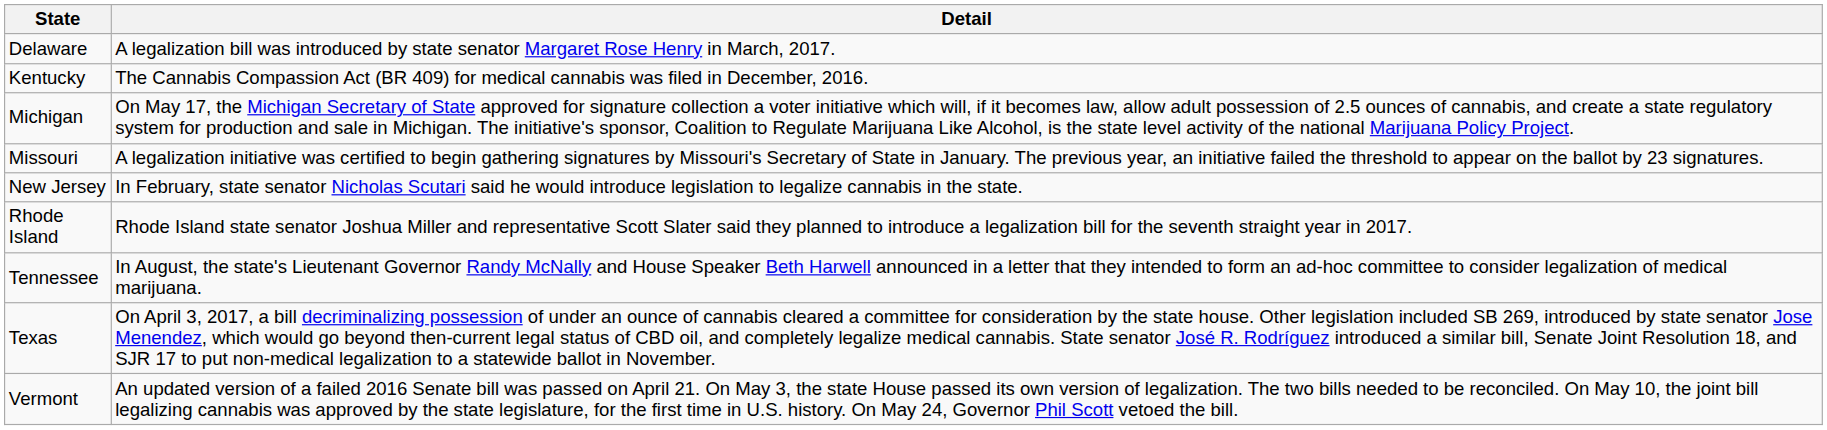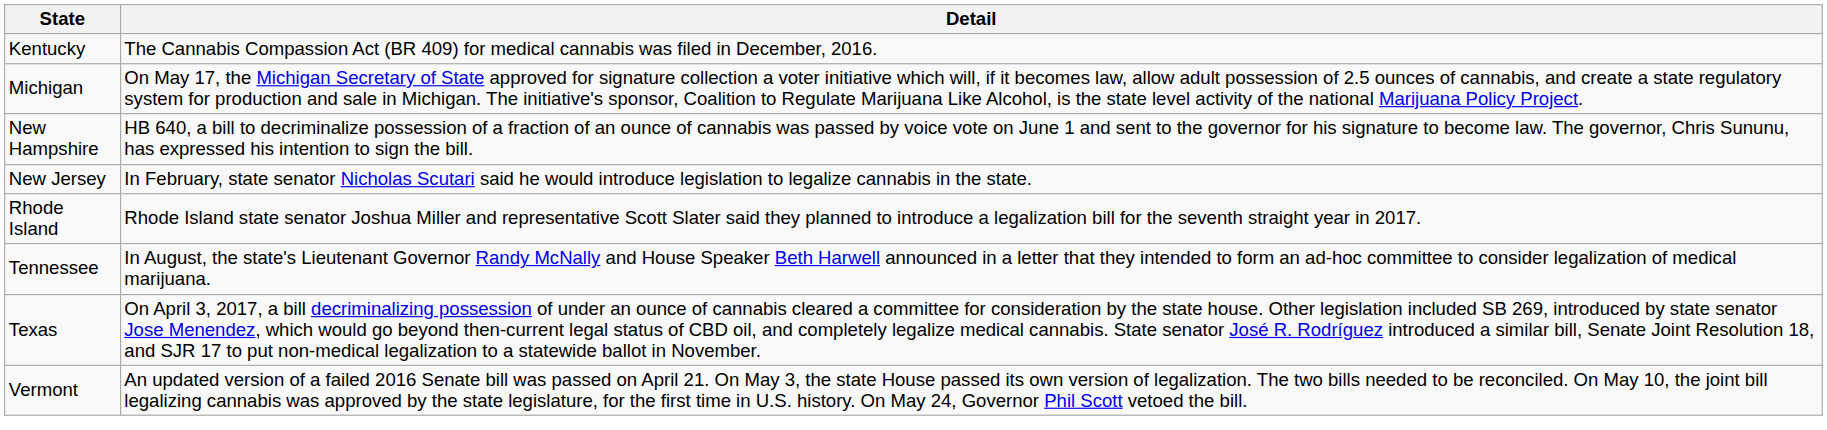 <table class="wikitable sortable"|->
 <tr>
 <th scope="col">State</th>
 <th scope="col" class="unsortable">Detail</th>
-</tr>
-<tr>
-<td>Delaware</td>
-<td>A legalization bill was introduced by state senator <a href='#'>Margaret Rose Henry</a> in March, 2017.</td>
 </tr>
 <tr>
 <td>Kentucky</td>
 <td>The Cannabis Compassion Act (BR 409) for medical cannabis was filed in December, 2016.</td>
 </tr>
 <tr>
 <td>Michigan</td>
 <td>On May 17, the <a href='#'>Michigan Secretary of State</a> approved for signature collection a voter initiative which will, if it becomes law, allow adult possession of 2.5 ounces of cannabis, and create a state regulatory system for production and sale in Michigan. The initiative's sponsor, Coalition to Regulate Marijuana Like Alcohol, is the state level activity of the national <a href='#'>Marijuana Policy Project</a>.</td>
 </tr>
 <tr>
-<td>Missouri</td>
-<td>A legalization initiative was certified to begin gathering signatures by Missouri's Secretary of State in January. The previous year, an initiative failed the threshold to appear on the ballot by 23 signatures.</td>
+<td>New Hampshire</td>
+<td>HB 640, a bill to decriminalize possession of a fraction of an ounce of cannabis was passed by voice vote on June 1 and  sent to the governor for his signature to become law. The governor,  Chris Sununu, has expressed his intention to sign the bill.</td>
 </tr>
 <tr>
 <td>New Jersey</td>
 <td>In February, state senator <a href='#'>Nicholas Scutari</a> said he would introduce legislation to legalize cannabis in the state.</td>
 </tr>
 <tr>
 <td>Rhode Island</td>
 <td>Rhode Island state senator Joshua Miller and representative Scott Slater said they planned to introduce a legalization bill for the seventh straight year in 2017.</td>
 </tr>
 <tr>
 <td>Tennessee</td>
 <td>In August, the state's Lieutenant Governor <a href='#'>Randy McNally</a> and House Speaker <a href='#'>Beth Harwell</a> announced in a letter that they intended to form an ad-hoc committee to consider legalization of medical marijuana.</td>
 </tr>
 <tr>
 <td>Texas</td>
 <td>On April 3, 2017, a bill <a href='#'>decriminalizing possession</a> of under an ounce of cannabis cleared a committee for consideration by the state house. Other legislation included SB 269, introduced by state senator <a href='#'>Jose Menendez</a>, which would go beyond then-current legal status of CBD oil, and completely legalize medical cannabis. State senator <a href='#'>José R. Rodríguez</a> introduced a similar bill, Senate Joint Resolution 18, and SJR 17 to put non-medical legalization to a statewide ballot in November.</td>
 </tr>
 <tr>
 <td>Vermont</td>
 <td>An updated version of a failed 2016 Senate bill was passed on April 21. On May 3, the state House passed its own version of legalization. The two bills needed to be reconciled. On May 10, the joint bill legalizing cannabis was approved by the state legislature, for the first time in U.S. history. On May 24, Governor <a href='#'>Phil Scott</a> vetoed the bill.</td>
 </tr>
 </table>
